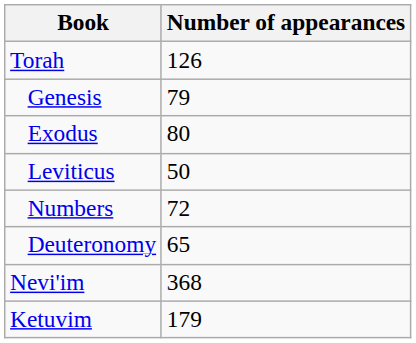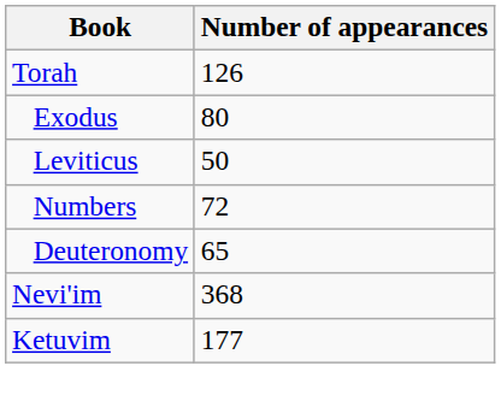 <table class="wikitable">
 <tr>
 <th><strong>Book</strong></th>
 <th>Number of appearances</th>
 </tr>
 <tr>
 <td><a href='#'>Torah</a></td>
 <td>126</td>
-</tr>
-<tr>
-<td>   <a href='#'>Genesis</a></td>
-<td>79</td>
 </tr>
 <tr>
 <td>   <a href='#'>Exodus</a></td>
 <td>80</td>
 </tr>
 <tr>
 <td>   <a href='#'>Leviticus</a></td>
 <td>50</td>
 </tr>
 <tr>
 <td>   <a href='#'>Numbers</a></td>
 <td>72</td>
 </tr>
 <tr>
 <td>   <a href='#'>Deuteronomy</a></td>
 <td>65</td>
 </tr>
 <tr>
 <td><a href='#'>Nevi'im</a></td>
 <td>368</td>
 </tr>
 <tr>
 <td><a href='#'>Ketuvim</a></td>
-<td>179</td>
+<td>177</td>
 </tr>
 </table>
